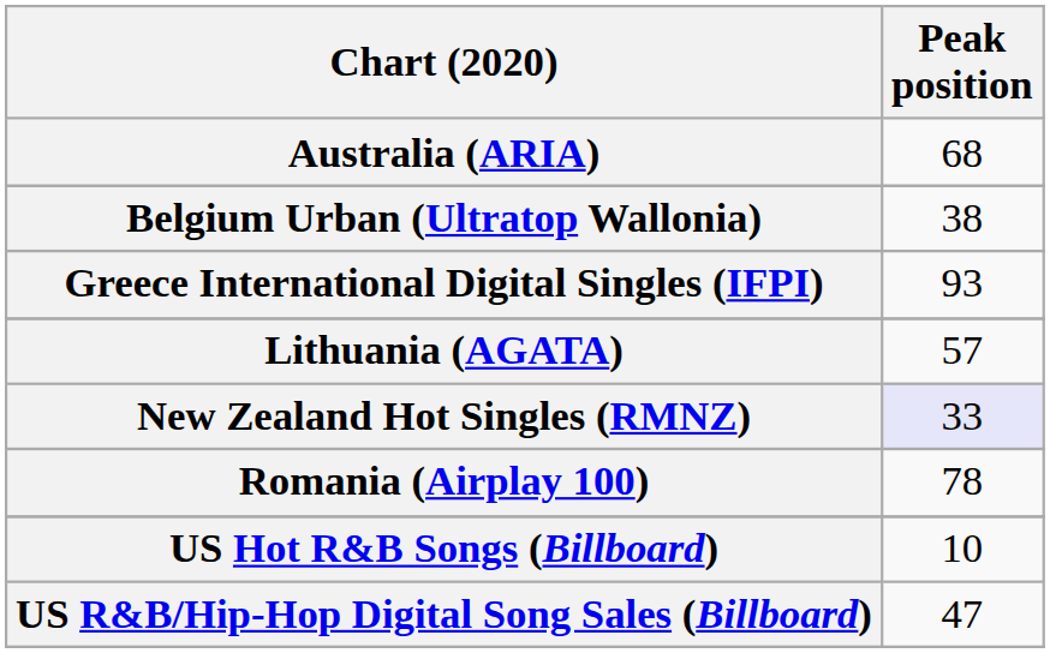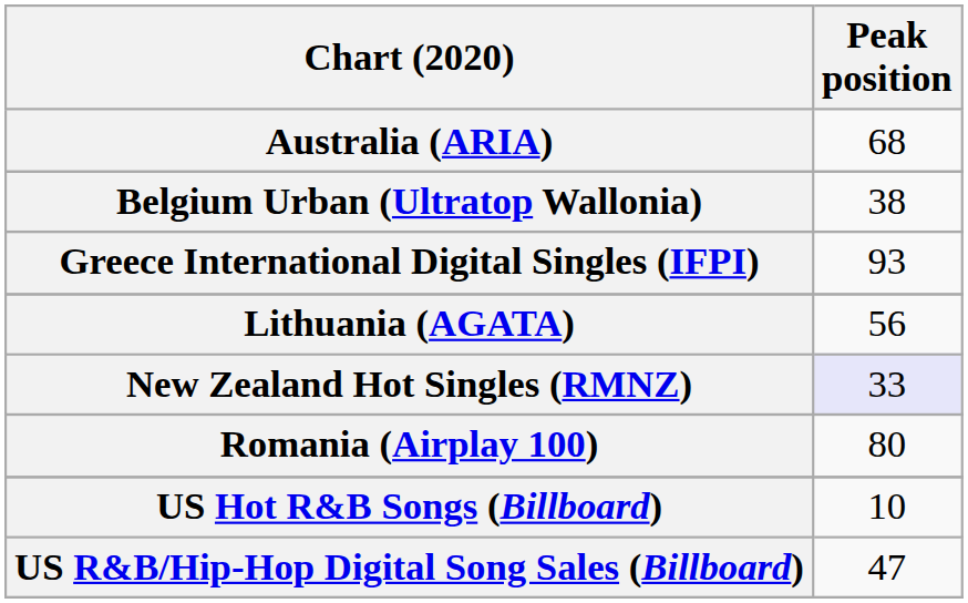 <table class="wikitable sortable plainrowheaders" style="text-align:center">
 <tr>
 <th scope="col">Chart (2020)</th>
 <th scope="col">Peak<br>position</th>
 </tr>
 <tr>
 <th scope="row">Australia (<a href='#'>ARIA</a>)</th>
 <td>68</td>
 </tr>
 <tr>
 </tr>
 <tr>
 </tr>
 <tr>
 <th scope="row">Belgium Urban (<a href='#'>Ultratop</a> Wallonia)</th>
 <td>38</td>
 </tr>
 <tr>
 </tr>
 <tr>
 </tr>
 <tr>
 <th scope="row">Greece International Digital Singles (<a href='#'>IFPI</a>)</th>
 <td>93</td>
 </tr>
 <tr>
 </tr>
 <tr>
 <th scope="row">Lithuania (<a href='#'>AGATA</a>)</th>
-<td>57</td>
+<td>56</td>
 </tr>
 <tr>
 <th scope="row">New Zealand Hot Singles (<a href='#'>RMNZ</a>)</th>
 <td style="background: lavender;">33</td>
 </tr>
 <tr>
 </tr>
 <tr>
 <th scope="row">Romania (<a href='#'>Airplay 100</a>)</th>
-<td>78</td>
+<td>80</td>
 </tr>
 <tr>
 </tr>
 <tr>
 </tr>
 <tr>
 </tr>
 <tr>
 </tr>
 <tr>
 </tr>
 <tr>
 </tr>
 <tr>
 <th scope="row">US <a href='#'>Hot R&B Songs</a> (<em><a href='#'>Billboard</a></em>)</th>
 <td>10</td>
 </tr>
 <tr>
 <th scope="row">US <a href='#'>R&B/Hip-Hop Digital Song Sales</a> (<em><a href='#'>Billboard</a></em>)</th>
 <td>47</td>
 </tr>
 <tr>
 </tr>
 </table>
